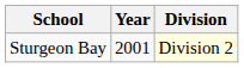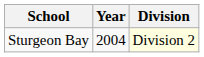 <table class="wikitable">
 <tr>
 <th>School</th>
 <th>Year</th>
 <th>Division</th>
 </tr>
 <tr>
 <td>Sturgeon Bay</td>
-<td>2001</td>
+<td>2004</td>
 <td style="background: lightyellow;">Division 2</td>
 </tr>
 </table>
